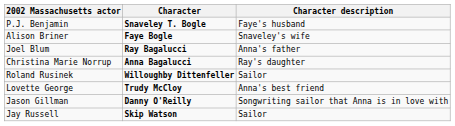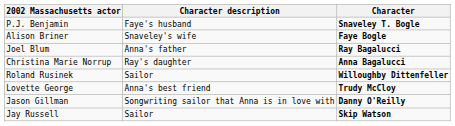 <table class="wikitable">
 <tr>
 <th>2002 Massachusetts actor</th>
+<th>Character description</th>
 <th>Character</th>
-<th>Character description</th>
 </tr>
 <tr>
 <td>P.J. Benjamin</td>
+<td>Faye's husband</td>
 <td><strong>Snaveley T. Bogle</strong></td>
-<td>Faye's husband</td>
 </tr>
 <tr>
 <td>Alison Briner</td>
+<td>Snaveley's wife</td>
 <td><strong>Faye Bogle</strong></td>
-<td>Snaveley's wife</td>
 </tr>
 <tr>
 <td>Joel Blum</td>
+<td>Anna's father</td>
 <td><strong>Ray Bagalucci</strong></td>
-<td>Anna's father</td>
 </tr>
 <tr>
 <td>Christina Marie Norrup</td>
+<td>Ray's daughter</td>
 <td><strong>Anna Bagalucci</strong></td>
-<td>Ray's daughter</td>
 </tr>
 <tr>
 <td>Roland Rusinek</td>
+<td>Sailor</td>
 <td><strong>Willoughby Dittenfeller</strong></td>
-<td>Sailor</td>
 </tr>
 <tr>
 <td>Lovette George</td>
+<td>Anna's best friend</td>
 <td><strong>Trudy McCloy</strong></td>
-<td>Anna's best friend</td>
 </tr>
 <tr>
 <td>Jason Gillman</td>
+<td>Songwriting sailor that Anna is in love with</td>
 <td><strong>Danny O'Reilly</strong></td>
-<td>Songwriting sailor that Anna is in love with</td>
 </tr>
 <tr>
 <td>Jay Russell</td>
+<td>Sailor</td>
 <td><strong>Skip Watson</strong></td>
-<td>Sailor</td>
 </tr>
 </table>
